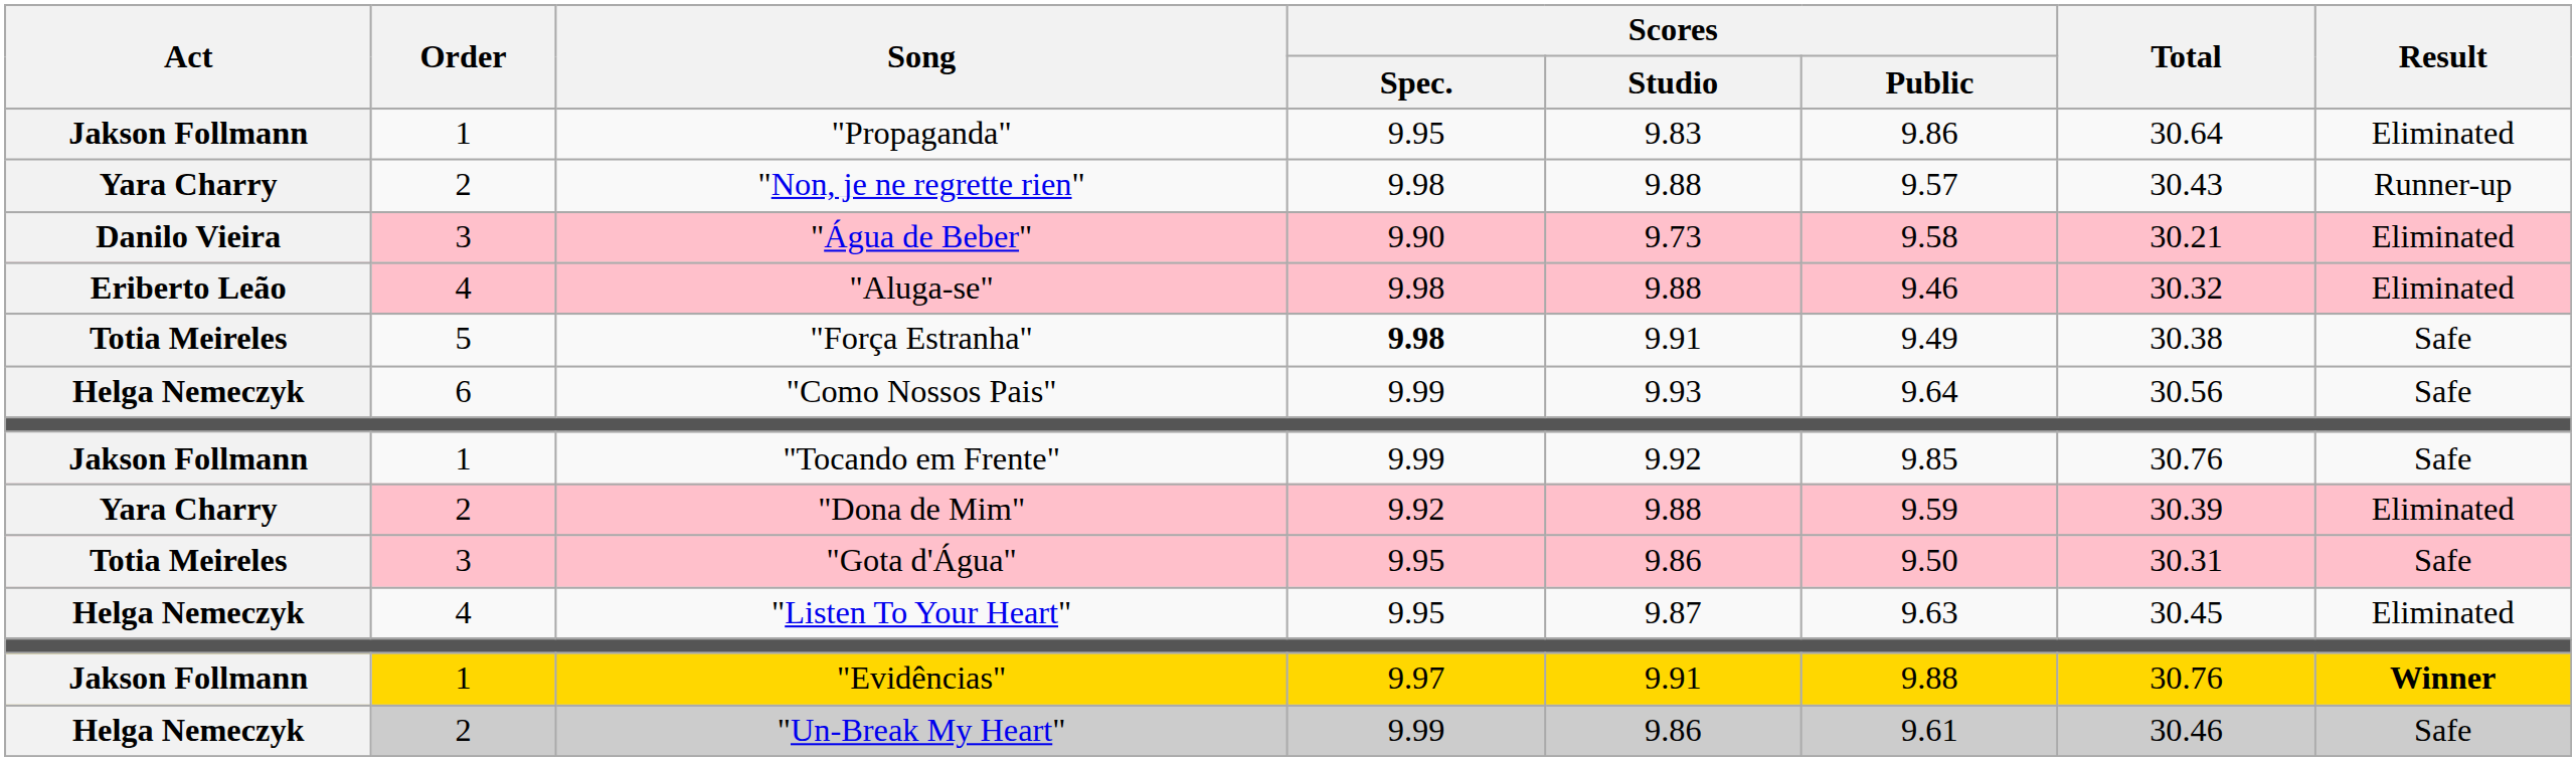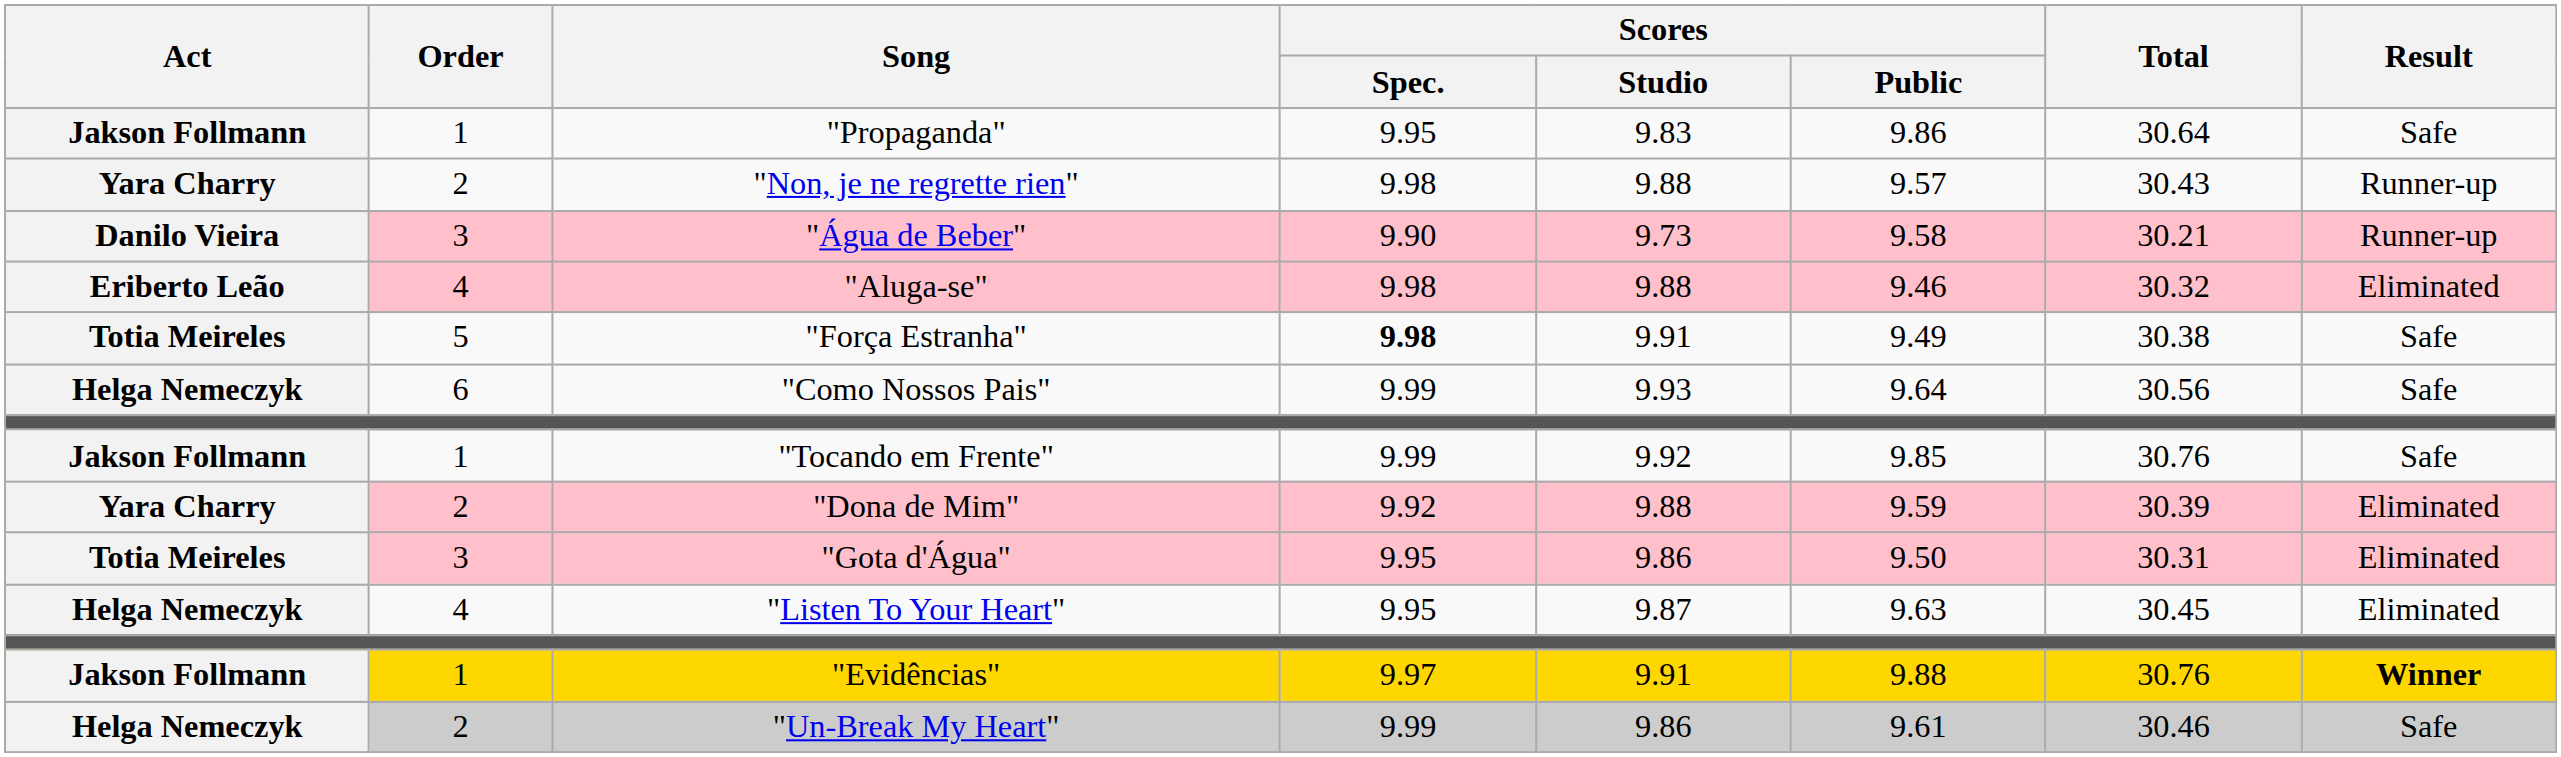 <table class="wikitable plainrowheaders" style="text-align:center; width:100%;">
 <tr>
 <th scope="col" rowspan=2 width="10.0%">Act</th>
 <th scope="col" rowspan=2 width="05.0%">Order</th>
 <th scope="col" rowspan=2 width="20.0%">Song</th>
 <th scope="col" colspan=3 width="20.0%">Scores</th>
 <th scope="col" rowspan=2 width="07.0%">Total</th>
 <th scope="col" rowspan=2 width="07.0%">Result</th>
 </tr>
 <tr>
 <th scope="col" width="07.0%">Spec.</th>
 <th scope="col" width="07.0%">Studio</th>
 <th scope="col" width="07.0%">Public</th>
 </tr>
 <tr>
 <th scope="row">Jakson Follmann</th>
 <td>1</td>
 <td>"Propaganda"</td>
 <td>9.95 </td>
 <td>9.83</td>
 <td>9.86</td>
 <td>30.64</td>
-<td>Eliminated</td>
+<td>Safe</td>
 </tr>
 <tr>
 <th scope="row">Yara Charry</th>
 <td>2</td>
 <td>"<a href='#'>Non, je ne regrette rien</a>"</td>
 <td>9.98 </td>
 <td>9.88</td>
 <td>9.57</td>
 <td>30.43</td>
 <td>Runner-up</td>
 </tr>
 <tr bgcolor=FFC0CB>
 <th scope="row">Danilo Vieira</th>
 <td>3</td>
 <td>"<a href='#'>Água de Beber</a>"</td>
 <td>9.90 </td>
 <td>9.73</td>
 <td>9.58</td>
 <td>30.21</td>
-<td>Eliminated</td>
+<td>Runner-up</td>
 </tr>
 <tr bgcolor=FFC0CB>
 <th scope="row">Eriberto Leão</th>
 <td>4</td>
 <td>"Aluga-se"</td>
 <td>9.98 </td>
 <td>9.88</td>
 <td>9.46</td>
 <td>30.32</td>
 <td>Eliminated</td>
 </tr>
 <tr>
 <th scope="row">Totia Meireles</th>
 <td>5</td>
 <td>"Força Estranha"</td>
 <td><strong>9.98 </strong></td>
 <td>9.91</td>
 <td>9.49</td>
 <td>30.38</td>
 <td>Safe</td>
 </tr>
 <tr>
 <th scope="row">Helga Nemeczyk</th>
 <td>6</td>
 <td>"Como Nossos Pais"</td>
 <td>9.99 </td>
 <td>9.93</td>
 <td>9.64</td>
 <td>30.56</td>
 <td>Safe</td>
 </tr>
 <tr>
 <td bgcolor=555555 colspan=8></td>
 </tr>
 <tr>
 <th scope="row">Jakson Follmann</th>
 <td>1</td>
 <td>"Tocando em Frente"</td>
 <td>9.99 </td>
 <td>9.92</td>
 <td>9.85</td>
 <td>30.76</td>
 <td>Safe</td>
 </tr>
 <tr bgcolor=FFC0CB>
 <th scope="row">Yara Charry</th>
 <td>2</td>
 <td>"Dona de Mim"</td>
 <td>9.92 </td>
 <td>9.88</td>
 <td>9.59</td>
 <td>30.39</td>
 <td>Eliminated</td>
 </tr>
 <tr bgcolor=FFC0CB>
 <th scope="row">Totia Meireles</th>
 <td>3</td>
 <td>"Gota d'Água"</td>
 <td>9.95 </td>
 <td>9.86</td>
 <td>9.50</td>
 <td>30.31</td>
-<td>Safe</td>
+<td>Eliminated</td>
 </tr>
 <tr>
 <th scope="row">Helga Nemeczyk</th>
 <td>4</td>
 <td>"<a href='#'>Listen To Your Heart</a>"</td>
 <td>9.95 </td>
 <td>9.87</td>
 <td>9.63</td>
 <td>30.45</td>
 <td>Eliminated</td>
 </tr>
 <tr>
 <td bgcolor=555555 colspan=8></td>
 </tr>
 <tr bgcolor=FFD700>
 <th scope="row">Jakson Follmann</th>
 <td>1</td>
 <td>"Evidências"</td>
 <td>9.97 </td>
 <td>9.91</td>
 <td>9.88</td>
 <td>30.76</td>
 <td><strong>Winner</strong></td>
 </tr>
 <tr bgcolor=CCCCCC>
 <th scope="row">Helga Nemeczyk</th>
 <td>2</td>
 <td>"<a href='#'>Un-Break My Heart</a>"</td>
 <td>9.99 </td>
 <td>9.86</td>
 <td>9.61</td>
 <td>30.46</td>
 <td>Safe</td>
 </tr>
 <tr>
 </tr>
 </table>
